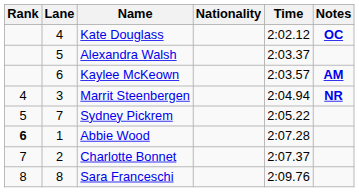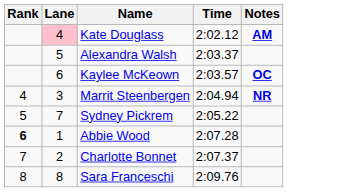 <table class="wikitable sortable" style="text-align:center">
 <tr>
 <th>Rank</th>
 <th>Lane</th>
 <th>Name</th>
-<th>Nationality</th>
 <th>Time</th>
 <th>Notes</th>
 </tr>
 <tr>
 <td></td>
-<td>4</td>
+<td style="background: pink;">4</td>
 <td align=left><a href='#'>Kate Douglass</a></td>
-<td align=left></td>
 <td>2:02.12</td>
-<td><strong><a href='#'>OC</a></strong></td>
+<td><strong><a href='#'>AM</a></strong></td>
 </tr>
 <tr>
 <td></td>
 <td>5</td>
 <td align=left><a href='#'>Alexandra Walsh</a></td>
-<td align=left></td>
 <td>2:03.37</td>
 <td></td>
 </tr>
 <tr>
 <td></td>
 <td>6</td>
 <td align=left><a href='#'>Kaylee McKeown</a></td>
-<td align=left></td>
 <td>2:03.57</td>
-<td><strong><a href='#'>AM</a></strong></td>
+<td><strong><a href='#'>OC</a></strong></td>
 </tr>
 <tr>
 <td>4</td>
 <td>3</td>
 <td align=left><a href='#'>Marrit Steenbergen</a></td>
-<td align=left></td>
 <td>2:04.94</td>
 <td><strong><a href='#'>NR</a></strong></td>
 </tr>
 <tr>
 <td>5</td>
 <td>7</td>
 <td align=left><a href='#'>Sydney Pickrem</a></td>
-<td align=left></td>
 <td>2:05.22</td>
 <td></td>
 </tr>
 <tr>
 <td><strong>6</strong></td>
 <td>1</td>
 <td align=left><a href='#'>Abbie Wood</a></td>
-<td align=left></td>
 <td>2:07.28</td>
 <td></td>
 </tr>
 <tr>
 <td>7</td>
 <td>2</td>
 <td align=left><a href='#'>Charlotte Bonnet</a></td>
-<td align=left></td>
 <td>2:07.37</td>
 <td></td>
 </tr>
 <tr>
 <td>8</td>
 <td>8</td>
 <td align=left><a href='#'>Sara Franceschi</a></td>
-<td align=left></td>
 <td>2:09.76</td>
 <td></td>
 </tr>
 </table>
